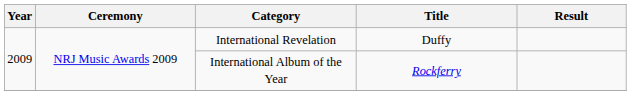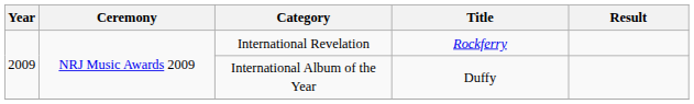 <table class="wikitable" style="text-align:center; font-size:90%; line-height:20px;">
 <tr>
 <th>Year</th>
 <th width="180px">Ceremony</th>
 <th width="180px">Category</th>
 <th width="180px">Title</th>
 <th width="120px">Result</th>
 </tr>
 <tr>
 <td rowspan="2">2009</td>
 <td rowspan="2"><a href='#'>NRJ Music Awards</a> 2009</td>
 <td>International Revelation</td>
-<td>Duffy</td>
+<td><em><a href='#'>Rockferry</a></em></td>
 <td></td>
 </tr>
 <tr>
 <td>International Album of the Year</td>
-<td><em><a href='#'>Rockferry</a></em></td>
+<td>Duffy</td>
 <td></td>
 </tr>
 <tr>
 </tr>
 </table>
